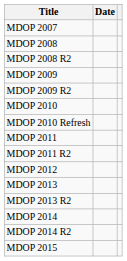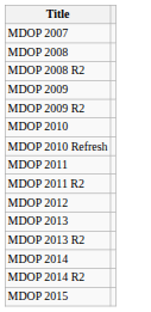 <table - class="wikitable sortable">
 <tr>
 <th>Title</th>
-<th>Date</th>
 <th></th>
 </tr>
 <tr>
 <td>MDOP 2007</td>
 <td></td>
-<td></td>
 </tr>
 <tr>
 <td>MDOP 2008</td>
-<td></td>
 <td></td>
 </tr>
 <tr>
 <td>MDOP 2008 R2</td>
 <td></td>
-<td></td>
 </tr>
 <tr>
 <td>MDOP 2009</td>
-<td></td>
 <td></td>
 </tr>
 <tr>
 <td>MDOP 2009 R2</td>
 <td></td>
-<td></td>
 </tr>
 <tr>
 <td>MDOP 2010</td>
-<td></td>
 <td></td>
 </tr>
 <tr>
 <td>MDOP 2010 Refresh</td>
 <td></td>
-<td></td>
 </tr>
 <tr>
 <td>MDOP 2011</td>
-<td></td>
 <td></td>
 </tr>
 <tr>
 <td>MDOP 2011 R2</td>
 <td></td>
-<td></td>
 </tr>
 <tr>
 <td>MDOP 2012</td>
-<td></td>
 <td></td>
 </tr>
 <tr>
 <td>MDOP 2013</td>
 <td></td>
-<td></td>
 </tr>
 <tr>
 <td>MDOP 2013 R2</td>
-<td></td>
 <td></td>
 </tr>
 <tr>
 <td>MDOP 2014</td>
 <td></td>
-<td></td>
 </tr>
 <tr>
 <td>MDOP 2014 R2</td>
-<td></td>
 <td></td>
 </tr>
 <tr>
 <td>MDOP 2015</td>
 <td></td>
-<td></td>
 </tr>
 </table>
